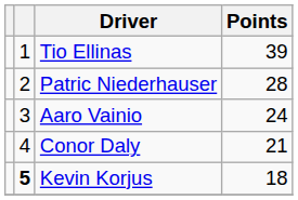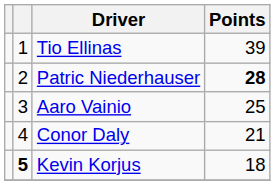 <table class="wikitable" style="font-size: 85%;">
 <tr>
 <th></th>
 <th></th>
 <th>Driver</th>
 <th>Points</th>
 </tr>
 <tr>
 <td align="left"></td>
 <td align="center">1</td>
 <td> <a href='#'>Tio Ellinas</a></td>
 <td align="right">39</td>
 </tr>
 <tr>
 <td align="left"></td>
 <td align="center">2</td>
 <td> <a href='#'>Patric Niederhauser</a></td>
-<td align="right">28</td>
+<td align="right"><strong>28</strong></td>
 </tr>
 <tr>
 <td align="left"></td>
 <td align="center">3</td>
 <td> <a href='#'>Aaro Vainio</a></td>
-<td align="right">24</td>
+<td align="right">25</td>
 </tr>
 <tr>
 <td align="left"></td>
 <td align="center">4</td>
 <td> <a href='#'>Conor Daly</a></td>
 <td align="right">21</td>
 </tr>
 <tr>
 <td align="left"></td>
 <td align="center"><strong>5</strong></td>
 <td> <a href='#'>Kevin Korjus</a></td>
 <td align="right">18</td>
 </tr>
 <tr>
 </tr>
 </table>
